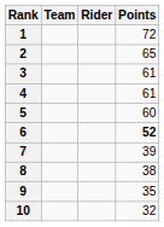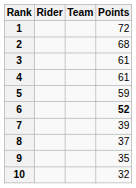 <table class="wikitable">
 <tr>
 <th scope="col">Rank</th>
+<th scope="col">Rider</th>
 <th scope="col">Team</th>
-<th scope="col">Rider</th>
 <th scope="col">Points</th>
 </tr>
 <tr>
 <th scope="row">1</th>
+<td>  </td>
 <td></td>
-<td>  </td>
 <td style="text-align:right;">72</td>
 </tr>
 <tr>
 <th scope="row">2</th>
 <td></td>
 <td></td>
-<td style="text-align:right;">65</td>
+<td style="text-align:right;">68</td>
 </tr>
 <tr>
 <th scope="row">3</th>
 <td></td>
 <td></td>
 <td style="text-align:right;">61</td>
 </tr>
 <tr>
 <th scope="row">4</th>
+<td> </td>
 <td></td>
-<td> </td>
 <td style="text-align:right;">61</td>
 </tr>
 <tr>
 <th scope="row">5</th>
+<td>  </td>
 <td></td>
-<td>  </td>
-<td style="text-align:right;">60</td>
+<td style="text-align:right;">59</td>
 </tr>
 <tr>
 <th scope="row">6</th>
 <td></td>
 <td></td>
 <td style="text-align:right;"><strong>52</strong></td>
 </tr>
 <tr>
 <th scope="row">7</th>
 <td></td>
 <td></td>
 <td style="text-align:right;">39</td>
 </tr>
 <tr>
 <th scope="row">8</th>
 <td></td>
 <td></td>
-<td style="text-align:right;">38</td>
+<td style="text-align:right;">37</td>
 </tr>
 <tr>
 <th scope="row">9</th>
 <td></td>
 <td></td>
 <td style="text-align:right;">35</td>
 </tr>
 <tr>
 <th scope="row">10</th>
+<td> </td>
 <td></td>
-<td> </td>
 <td style="text-align:right;">32</td>
 </tr>
 </table>
